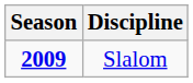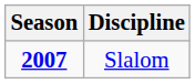 <table class="wikitable">
 <tr>
 <th>Season</th>
 <th>Discipline</th>
 </tr>
 <tr align=center>
-<td><strong><a href='#'>2009</a></strong></td>
+<td><strong><a href='#'>2007</a></strong></td>
 <td><a href='#'>Slalom</a></td>
 </tr>
 </table>
